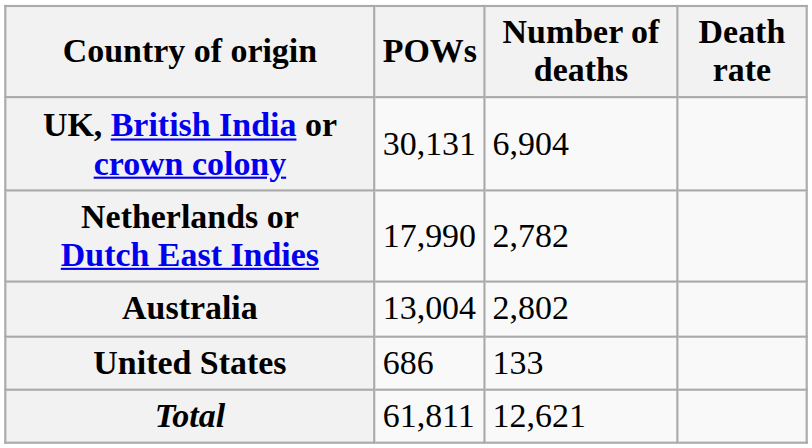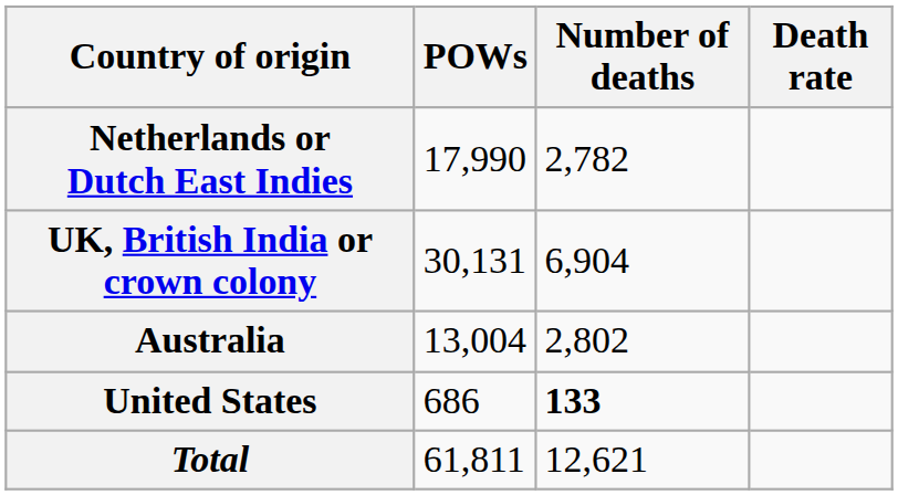 <table class="wikitable" style="width: 30%; height:40px" align="right">
 <tr>
 <th scope="col">Country of origin</th>
 <th scope="col">POWs</th>
 <th scope="col">Number of deaths</th>
 <th scope="col">Death rate</th>
 </tr>
 <tr>
+<th scope="row">Netherlands or<br> <a href='#'>Dutch East Indies</a></th>
+<td>17,990</td>
+<td>2,782</td>
+<td></td>
+</tr>
+<tr>
 <th scope="row">UK, <a href='#'>British India</a> or <a href='#'>crown colony</a></th>
 <td>30,131</td>
 <td>6,904</td>
-<td></td>
-</tr>
-<tr>
-<th scope="row">Netherlands or<br> <a href='#'>Dutch East Indies</a></th>
-<td>17,990</td>
-<td>2,782</td>
 <td></td>
 </tr>
 <tr>
 <th scope="row">Australia</th>
 <td>13,004</td>
 <td>2,802</td>
 <td></td>
 </tr>
 <tr>
 <th scope="row">United States</th>
 <td>686</td>
-<td>133</td>
+<td><strong>133</strong></td>
 <td></td>
 </tr>
 <tr>
 <th scope="row"><em>Total</em></th>
 <td>61,811</td>
 <td>12,621</td>
 <td></td>
 </tr>
 </table>
